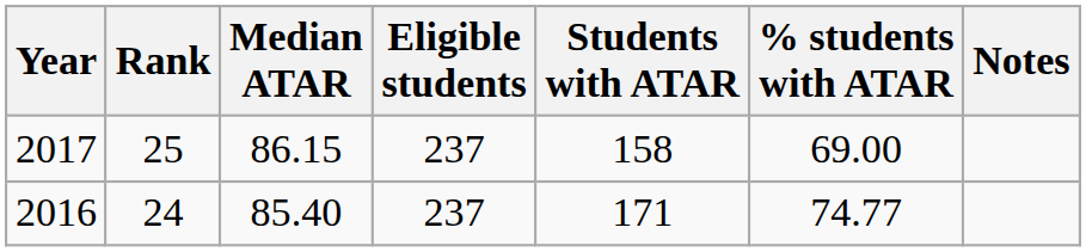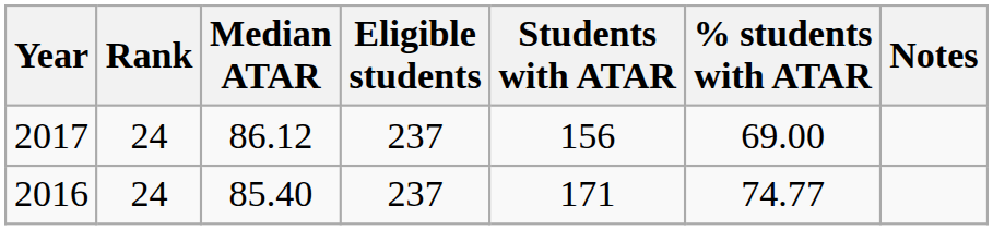 <table class="wikitable sortable">
 <tr>
 <th>Year</th>
 <th>Rank</th>
 <th>Median<br>ATAR</th>
 <th>Eligible<br>students</th>
 <th>Students<br>with ATAR</th>
 <th>% students<br>with ATAR</th>
 <th>Notes</th>
 </tr>
 <tr>
 <td align=center>2017</td>
-<td align=center>25</td>
-<td align=center>86.15</td>
+<td align=center>24</td>
+<td align=center>86.12</td>
 <td align=center>237</td>
-<td align=center>158</td>
+<td align=center>156</td>
 <td align=center>69.00</td>
 <td></td>
 </tr>
 <tr>
 <td align=center>2016</td>
 <td align=center>24</td>
 <td align=center>85.40</td>
 <td align=center>237</td>
 <td align=center>171</td>
 <td align=center>74.77</td>
 <td></td>
 </tr>
 </table>
